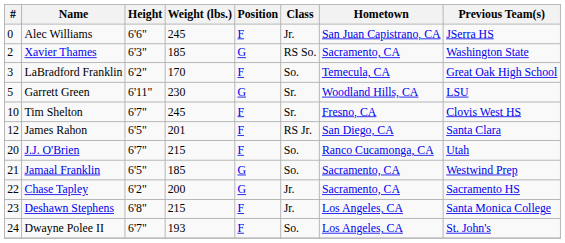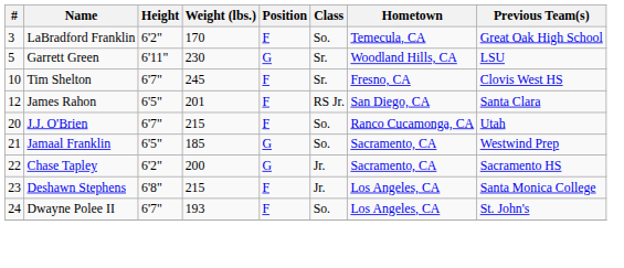 <table class="wikitable" style="font-size: 90%">
 <tr>
 <th>#</th>
 <th>Name</th>
 <th>Height</th>
 <th>Weight (lbs.)</th>
 <th>Position</th>
 <th>Class</th>
 <th>Hometown</th>
 <th>Previous Team(s)</th>
-</tr>
-<tr>
-<td>0</td>
-<td>Alec Williams</td>
-<td>6'6"</td>
-<td>245</td>
-<td><a href='#'>F</a></td>
-<td>Jr.</td>
-<td><a href='#'>San Juan Capistrano, CA</a></td>
-<td><a href='#'>JSerra HS</a></td>
-</tr>
-<tr>
-<td>2</td>
-<td><a href='#'>Xavier Thames</a></td>
-<td>6'3"</td>
-<td>185</td>
-<td><a href='#'>G</a></td>
-<td>RS So.</td>
-<td><a href='#'>Sacramento, CA</a></td>
-<td><a href='#'>Washington State</a></td>
 </tr>
 <tr>
 <td>3</td>
 <td>LaBradford Franklin</td>
 <td>6'2"</td>
 <td>170</td>
 <td><a href='#'>F</a></td>
 <td>So.</td>
 <td><a href='#'>Temecula, CA</a></td>
 <td><a href='#'>Great Oak High School</a></td>
 </tr>
 <tr>
 <td>5</td>
 <td>Garrett Green</td>
 <td>6'11"</td>
 <td>230</td>
 <td><a href='#'>G</a></td>
 <td>Sr.</td>
 <td><a href='#'>Woodland Hills, CA</a></td>
 <td><a href='#'>LSU</a></td>
 </tr>
 <tr>
 <td>10</td>
 <td>Tim Shelton</td>
 <td>6'7"</td>
 <td>245</td>
 <td><a href='#'>F</a></td>
 <td>Sr.</td>
 <td><a href='#'>Fresno, CA</a></td>
 <td><a href='#'>Clovis West HS</a></td>
 </tr>
 <tr>
 <td>12</td>
 <td>James Rahon</td>
 <td>6'5"</td>
 <td>201</td>
 <td><a href='#'>F</a></td>
 <td>RS Jr.</td>
 <td><a href='#'>San Diego, CA</a></td>
 <td><a href='#'>Santa Clara</a></td>
 </tr>
 <tr>
 <td>20</td>
 <td><a href='#'>J.J. O'Brien</a></td>
 <td>6'7"</td>
 <td>215</td>
 <td><a href='#'>F</a></td>
 <td>So.</td>
 <td><a href='#'>Ranco Cucamonga, CA</a></td>
 <td><a href='#'>Utah</a></td>
 </tr>
 <tr>
 <td>21</td>
 <td><a href='#'>Jamaal Franklin</a></td>
 <td>6'5"</td>
 <td>185</td>
 <td><a href='#'>G</a></td>
 <td>So.</td>
 <td><a href='#'>Sacramento, CA</a></td>
 <td><a href='#'>Westwind Prep</a></td>
 </tr>
 <tr>
 <td>22</td>
 <td><a href='#'>Chase Tapley</a></td>
 <td>6'2"</td>
 <td>200</td>
 <td><a href='#'>G</a></td>
 <td>Jr.</td>
 <td><a href='#'>Sacramento, CA</a></td>
 <td><a href='#'>Sacramento HS</a></td>
 </tr>
 <tr>
 <td>23</td>
 <td><a href='#'>Deshawn Stephens</a></td>
 <td>6'8"</td>
 <td>215</td>
 <td><a href='#'>F</a></td>
 <td>Jr.</td>
 <td><a href='#'>Los Angeles, CA</a></td>
 <td><a href='#'>Santa Monica College</a></td>
 </tr>
 <tr>
 <td>24</td>
 <td>Dwayne Polee II</td>
 <td>6'7"</td>
 <td>193</td>
 <td><a href='#'>F</a></td>
 <td>So.</td>
 <td><a href='#'>Los Angeles, CA</a></td>
 <td><a href='#'>St. John's</a></td>
 </tr>
 <tr>
 </tr>
 </table>
